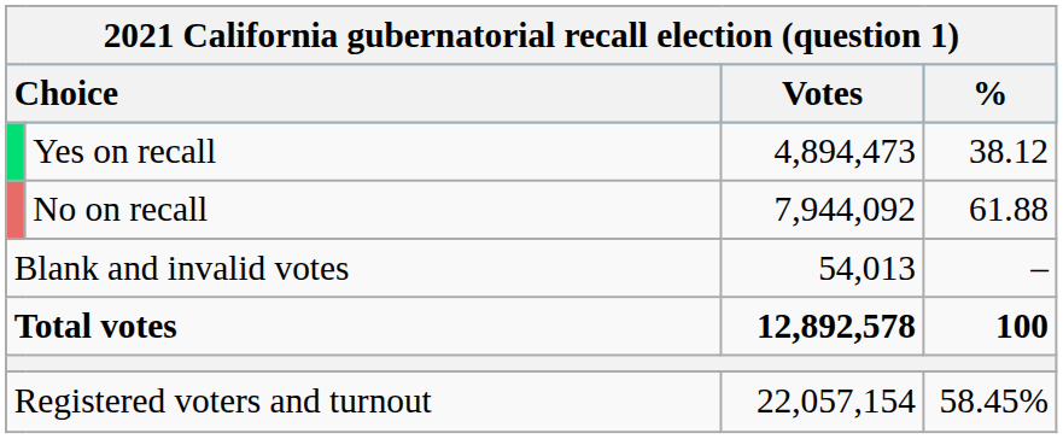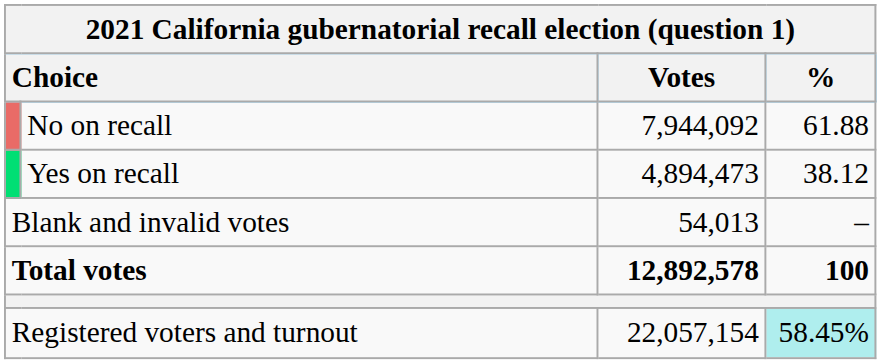 <table class="wikitable" style="text-align:right;margin-right:1em; font-size:95%">
 <tr>
 <td colspan="4" style="background:#f2f2f2; text-align:center;"><strong>2021 California gubernatorial recall election (question 1)</strong></td>
 </tr>
 <tr style="background:#09a8ff; text-align:center;">
 <th colspan="2" style="text-align:left; width:300px;">Choice</th>
 <th style="width:80px;">Votes</th>
 <th style="width:50px;">%</th>
 </tr>
 <tr>
+<td style="background: rgb(233, 107, 103);"></td>
+<td style="text-align:left;">No on recall</td>
+<td>7,944,092</td>
+<td>61.88</td>
+</tr>
+<tr>
 <td style="background: rgb(1, 223, 116); width:1px"></td>
 <td style="text-align:left;">Yes on recall</td>
 <td>4,894,473</td>
 <td>38.12</td>
-</tr>
-<tr>
-<td style="background: rgb(233, 107, 103);"></td>
-<td style="text-align:left;">No on recall</td>
-<td>7,944,092</td>
-<td>61.88</td>
 </tr>
 <tr>
 <td style="text-align:left;" colspan="2">Blank and invalid votes</td>
 <td>54,013</td>
 <td>–</td>
 </tr>
 <tr style="font-weight:bold;">
 <td style="text-align:left;" colspan="2">Total votes</td>
 <td>12,892,578</td>
 <td>100</td>
 </tr>
 <tr>
 <td colspan="4" style="background:#f2f2f2;"></td>
 </tr>
 <tr>
 <td style="text-align:left;" colspan="2">Registered voters and turnout</td>
 <td>22,057,154</td>
-<td>58.45%</td>
+<td style="background: paleturquoise;">58.45%</td>
 </tr>
 </table>
